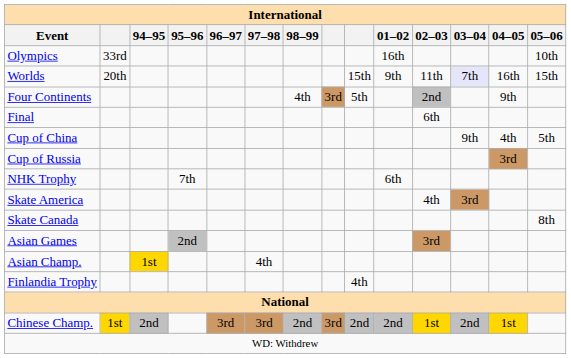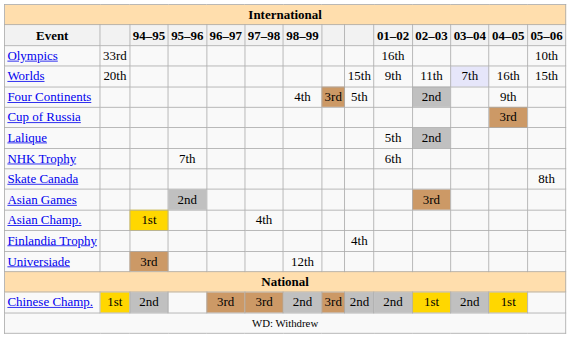 <table class="wikitable" style="text-align:center">
 <tr>
 <th style="background-color: #ffdead; " colspan=14 align=center>International</th>
 </tr>
 <tr>
 <th>Event</th>
 <th></th>
 <th>94–95</th>
 <th>95–96</th>
 <th>96–97</th>
 <th>97–98</th>
 <th>98–99</th>
 <th></th>
 <th></th>
 <th>01–02</th>
 <th>02–03</th>
 <th>03–04</th>
 <th>04–05</th>
 <th>05–06</th>
 </tr>
 <tr>
 <td align=left><a href='#'>Olympics</a></td>
 <td>33rd</td>
 <td></td>
 <td></td>
 <td></td>
 <td></td>
 <td></td>
 <td></td>
 <td></td>
 <td>16th</td>
 <td></td>
 <td></td>
 <td></td>
 <td>10th</td>
 </tr>
 <tr>
 <td align=left><a href='#'>Worlds</a></td>
 <td>20th</td>
 <td></td>
 <td></td>
 <td></td>
 <td></td>
 <td></td>
 <td></td>
 <td>15th</td>
 <td>9th</td>
 <td>11th</td>
 <td style="background: lavender;">7th</td>
 <td>16th</td>
 <td>15th</td>
 </tr>
 <tr>
 <td align=left><a href='#'>Four Continents</a></td>
 <td></td>
 <td></td>
 <td></td>
 <td></td>
 <td></td>
 <td>4th</td>
 <td bgcolor=cc9966>3rd</td>
 <td>5th</td>
 <td></td>
 <td bgcolor=silver>2nd</td>
 <td></td>
 <td>9th</td>
 <td></td>
 </tr>
 <tr>
-<td align=left> <a href='#'>Final</a></td>
-<td></td>
-<td></td>
-<td></td>
-<td></td>
-<td></td>
-<td></td>
-<td></td>
-<td></td>
-<td></td>
-<td>6th</td>
-<td></td>
-<td></td>
-<td></td>
-</tr>
-<tr>
-<td align=left> <a href='#'>Cup of China</a></td>
-<td></td>
-<td></td>
-<td></td>
-<td></td>
-<td></td>
-<td></td>
-<td></td>
-<td></td>
-<td></td>
-<td></td>
-<td>9th</td>
-<td>4th</td>
-<td>5th</td>
-</tr>
-<tr>
 <td align=left> <a href='#'>Cup of Russia</a></td>
 <td></td>
 <td></td>
 <td></td>
 <td></td>
 <td></td>
 <td></td>
 <td></td>
 <td></td>
 <td></td>
 <td></td>
 <td></td>
 <td bgcolor=cc9966>3rd</td>
 <td></td>
 </tr>
 <tr>
+<td align=left> <a href='#'>Lalique</a></td>
+<td></td>
+<td></td>
+<td></td>
+<td></td>
+<td></td>
+<td></td>
+<td></td>
+<td></td>
+<td>5th</td>
+<td bgcolor=silver>2nd</td>
+<td></td>
+<td></td>
+<td></td>
+</tr>
+<tr>
 <td align=left> <a href='#'>NHK Trophy</a></td>
 <td></td>
 <td></td>
 <td>7th</td>
 <td></td>
 <td></td>
 <td></td>
 <td></td>
 <td></td>
 <td>6th</td>
 <td></td>
 <td></td>
-<td></td>
-<td></td>
-</tr>
-<tr>
-<td align=left> <a href='#'>Skate America</a></td>
-<td></td>
-<td></td>
-<td></td>
-<td></td>
-<td></td>
-<td></td>
-<td></td>
-<td></td>
-<td></td>
-<td>4th</td>
-<td bgcolor=cc9966>3rd</td>
 <td></td>
 <td></td>
 </tr>
 <tr>
 <td align=left> <a href='#'>Skate Canada</a></td>
 <td></td>
 <td></td>
 <td></td>
 <td></td>
 <td></td>
 <td></td>
 <td></td>
 <td></td>
 <td></td>
 <td></td>
 <td></td>
 <td></td>
 <td>8th</td>
 </tr>
 <tr>
 <td align=left><a href='#'>Asian Games</a></td>
 <td></td>
 <td></td>
 <td bgcolor=silver>2nd</td>
 <td></td>
 <td></td>
 <td></td>
 <td></td>
 <td></td>
 <td></td>
 <td bgcolor=cc9966>3rd</td>
 <td></td>
 <td></td>
 <td></td>
 </tr>
 <tr>
 <td align=left><a href='#'>Asian Champ.</a></td>
 <td></td>
 <td bgcolor=gold>1st</td>
 <td></td>
 <td></td>
 <td>4th</td>
 <td></td>
 <td></td>
 <td></td>
 <td></td>
 <td></td>
 <td></td>
 <td></td>
 <td></td>
 </tr>
 <tr>
 <td align=left><a href='#'>Finlandia Trophy</a></td>
 <td></td>
 <td></td>
 <td></td>
 <td></td>
 <td></td>
 <td></td>
 <td></td>
 <td>4th</td>
 <td></td>
 <td></td>
 <td></td>
 <td></td>
 <td></td>
 </tr>
 <tr>
+<td align=left><a href='#'>Universiade</a></td>
+<td></td>
+<td bgcolor=cc9966>3rd</td>
+<td></td>
+<td></td>
+<td></td>
+<td>12th</td>
+<td></td>
+<td></td>
+<td></td>
+<td></td>
+<td></td>
+<td></td>
+<td></td>
+</tr>
+<tr>
 <th style="background-color: #ffdead; " colspan=14 align=center>National</th>
 </tr>
 <tr>
 <td align=left><a href='#'>Chinese Champ.</a></td>
 <td bgcolor=gold>1st</td>
 <td bgcolor=silver>2nd</td>
 <td></td>
 <td bgcolor=cc9966>3rd</td>
 <td bgcolor=cc9966>3rd</td>
 <td bgcolor=silver>2nd</td>
 <td bgcolor=cc9966>3rd</td>
 <td bgcolor=silver>2nd</td>
 <td bgcolor=silver>2nd</td>
 <td bgcolor=gold>1st</td>
 <td bgcolor=silver>2nd</td>
 <td bgcolor=gold>1st</td>
 <td></td>
 </tr>
 <tr>
 <td colspan=14 align=center><small> WD: Withdrew </small></td>
 </tr>
 </table>
